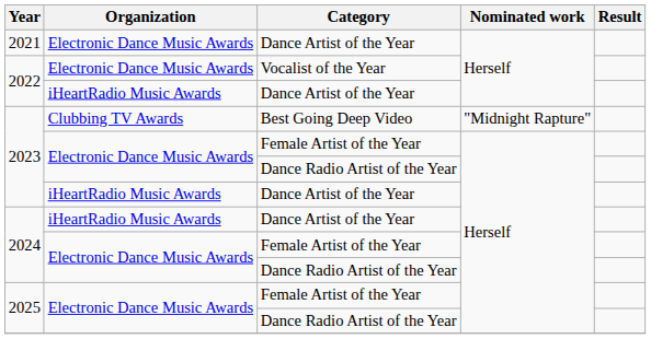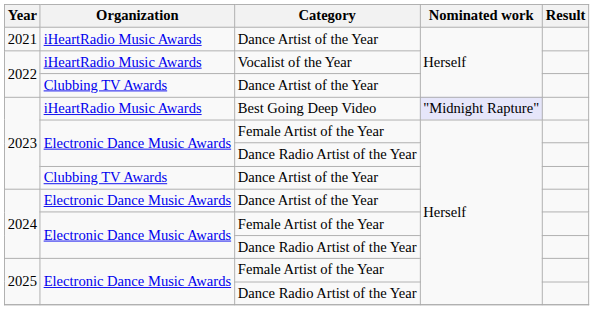 <table class="wikitable">
 <tr>
 <th scope="col">Year</th>
 <th scope="col">Organization</th>
 <th>Category</th>
 <th scope="col">Nominated work</th>
 <th scope="col">Result</th>
 </tr>
 <tr>
 <td>2021</td>
-<td><a href='#'>Electronic Dance Music Awards</a></td>
+<td><a href='#'>iHeartRadio Music Awards</a></td>
 <td>Dance Artist of the Year</td>
 <td rowspan="3">Herself</td>
 <td></td>
 </tr>
 <tr>
 <td rowspan="2">2022</td>
-<td><a href='#'>Electronic Dance Music Awards</a></td>
+<td><a href='#'>iHeartRadio Music Awards</a></td>
 <td>Vocalist of the Year</td>
 <td></td>
 </tr>
 <tr>
-<td><a href='#'>iHeartRadio Music Awards</a></td>
+<td><a href='#'>Clubbing TV Awards</a></td>
 <td>Dance Artist of the Year</td>
 <td></td>
 </tr>
 <tr>
 <td rowspan="4">2023</td>
-<td><a href='#'>Clubbing TV Awards</a></td>
+<td><a href='#'>iHeartRadio Music Awards</a></td>
 <td>Best Going Deep Video</td>
-<td>"Midnight Rapture"</td>
+<td style="background: lavender;">"Midnight Rapture"</td>
 <td></td>
 </tr>
 <tr>
 <td rowspan="2"><a href='#'>Electronic Dance Music Awards</a></td>
 <td>Female Artist of the Year</td>
 <td rowspan="8">Herself</td>
 <td></td>
 </tr>
 <tr>
 <td>Dance Radio Artist of the Year</td>
 <td></td>
 </tr>
 <tr>
-<td><a href='#'>iHeartRadio Music Awards</a></td>
+<td><a href='#'>Clubbing TV Awards</a></td>
 <td>Dance Artist of the Year</td>
 <td></td>
 </tr>
 <tr>
 <td rowspan="3">2024</td>
-<td><a href='#'>iHeartRadio Music Awards</a></td>
+<td><a href='#'>Electronic Dance Music Awards</a></td>
 <td>Dance Artist of the Year</td>
 <td></td>
 </tr>
 <tr>
 <td rowspan="2"><a href='#'>Electronic Dance Music Awards</a></td>
 <td>Female Artist of the Year</td>
 <td></td>
 </tr>
 <tr>
 <td>Dance Radio Artist of the Year</td>
 <td></td>
 </tr>
 <tr>
 <td rowspan="2">2025</td>
 <td rowspan="2"><a href='#'>Electronic Dance Music Awards</a></td>
 <td>Female Artist of the Year</td>
 <td></td>
 </tr>
 <tr>
 <td>Dance Radio Artist of the Year</td>
 <td></td>
 </tr>
 <tr>
 </tr>
 </table>
